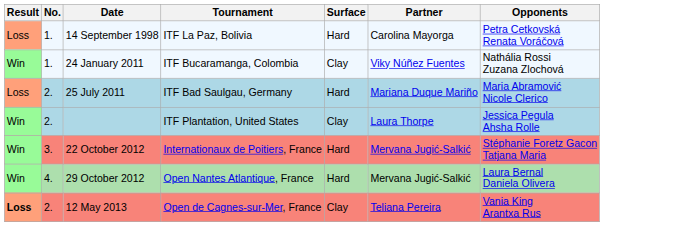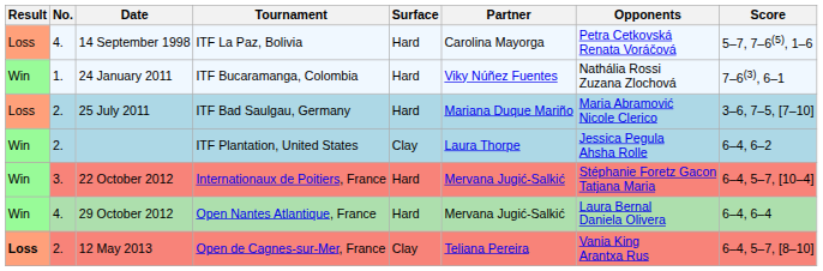 <table class="sortable wikitable">
 <tr>
 <th>Result</th>
 <th>No.</th>
 <th>Date</th>
 <th>Tournament</th>
 <th>Surface</th>
 <th>Partner</th>
 <th>Opponents</th>
+<th class="unsortable">Score</th>
 </tr>
 <tr style="background:#f0f8ff;">
 <td bgcolor="FFA07A">Loss</td>
-<td>1.</td>
+<td>4.</td>
 <td>14 September 1998</td>
 <td>ITF La Paz, Bolivia</td>
 <td>Hard</td>
 <td> Carolina Mayorga</td>
 <td> <a href='#'>Petra Cetkovská</a> <br>  <a href='#'>Renata Voráčová</a></td>
+<td>5–7, 7–6<sup>(5)</sup>, 1–6</td>
 </tr>
 <tr bgcolor="#f0f8ff">
 <td bgcolor=98FB98>Win</td>
 <td>1.</td>
 <td>24 January 2011</td>
 <td>ITF Bucaramanga, Colombia</td>
-<td>Clay</td>
+<td>Hard</td>
 <td> <a href='#'>Viky Núñez Fuentes</a></td>
 <td> Nathália Rossi <br>  Zuzana Zlochová</td>
+<td>7–6<sup>(3)</sup>, 6–1</td>
 </tr>
 <tr style="background:lightblue;">
 <td bgcolor="FFA07A">Loss</td>
 <td>2.</td>
 <td>25 July 2011</td>
 <td>ITF Bad Saulgau, Germany</td>
 <td>Hard</td>
 <td> <a href='#'>Mariana Duque Mariño</a></td>
 <td> <a href='#'>Maria Abramović</a> <br>  <a href='#'>Nicole Clerico</a></td>
+<td>3–6, 7–5, [7–10]</td>
 </tr>
 <tr style="background:lightblue;">
 <td bgcolor="98FB98">Win</td>
 <td>2.</td>
 <td></td>
 <td>ITF Plantation, United States</td>
 <td>Clay</td>
 <td> <a href='#'>Laura Thorpe</a></td>
 <td> <a href='#'>Jessica Pegula</a> <br>  <a href='#'>Ahsha Rolle</a></td>
+<td>6–4, 6–2</td>
 </tr>
 <tr style="background:#f88379;">
 <td bgcolor=98FB98>Win</td>
 <td>3.</td>
 <td>22 October 2012</td>
 <td><a href='#'>Internationaux de Poitiers</a>, France</td>
 <td>Hard</td>
 <td> <a href='#'>Mervana Jugić-Salkić</a></td>
 <td> <a href='#'>Stéphanie Foretz Gacon</a> <br>  <a href='#'>Tatjana Maria</a></td>
+<td>6–4, 5–7, [10–4]</td>
 </tr>
 <tr style="background:#addfad;">
 <td bgcolor=98FB98>Win</td>
 <td>4.</td>
 <td>29 October 2012</td>
 <td><a href='#'>Open Nantes Atlantique</a>, France</td>
 <td>Hard</td>
 <td> Mervana Jugić-Salkić</td>
 <td> <a href='#'>Laura Bernal</a> <br>  <a href='#'>Daniela Olivera</a></td>
+<td>6–4, 6–4</td>
 </tr>
 <tr style="background:#f88379;">
 <td bgcolor="FFA07A"><strong>Loss</strong></td>
 <td>2.</td>
 <td>12 May 2013</td>
 <td><a href='#'>Open de Cagnes-sur-Mer</a>, France</td>
 <td>Clay</td>
 <td> <a href='#'>Teliana Pereira</a></td>
 <td> <a href='#'>Vania King</a> <br>  <a href='#'>Arantxa Rus</a></td>
+<td>6–4, 5–7, [8–10]</td>
 </tr>
 </table>
